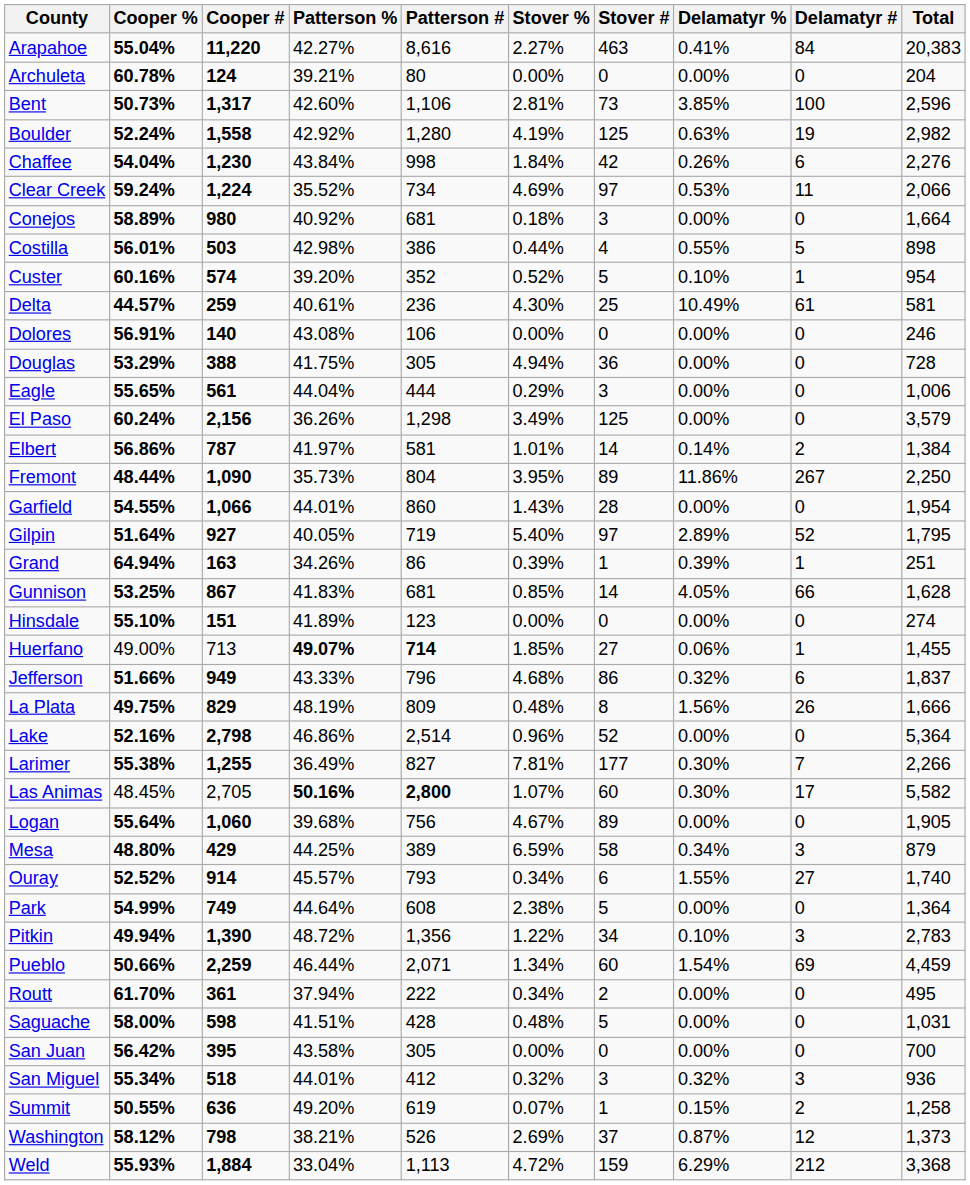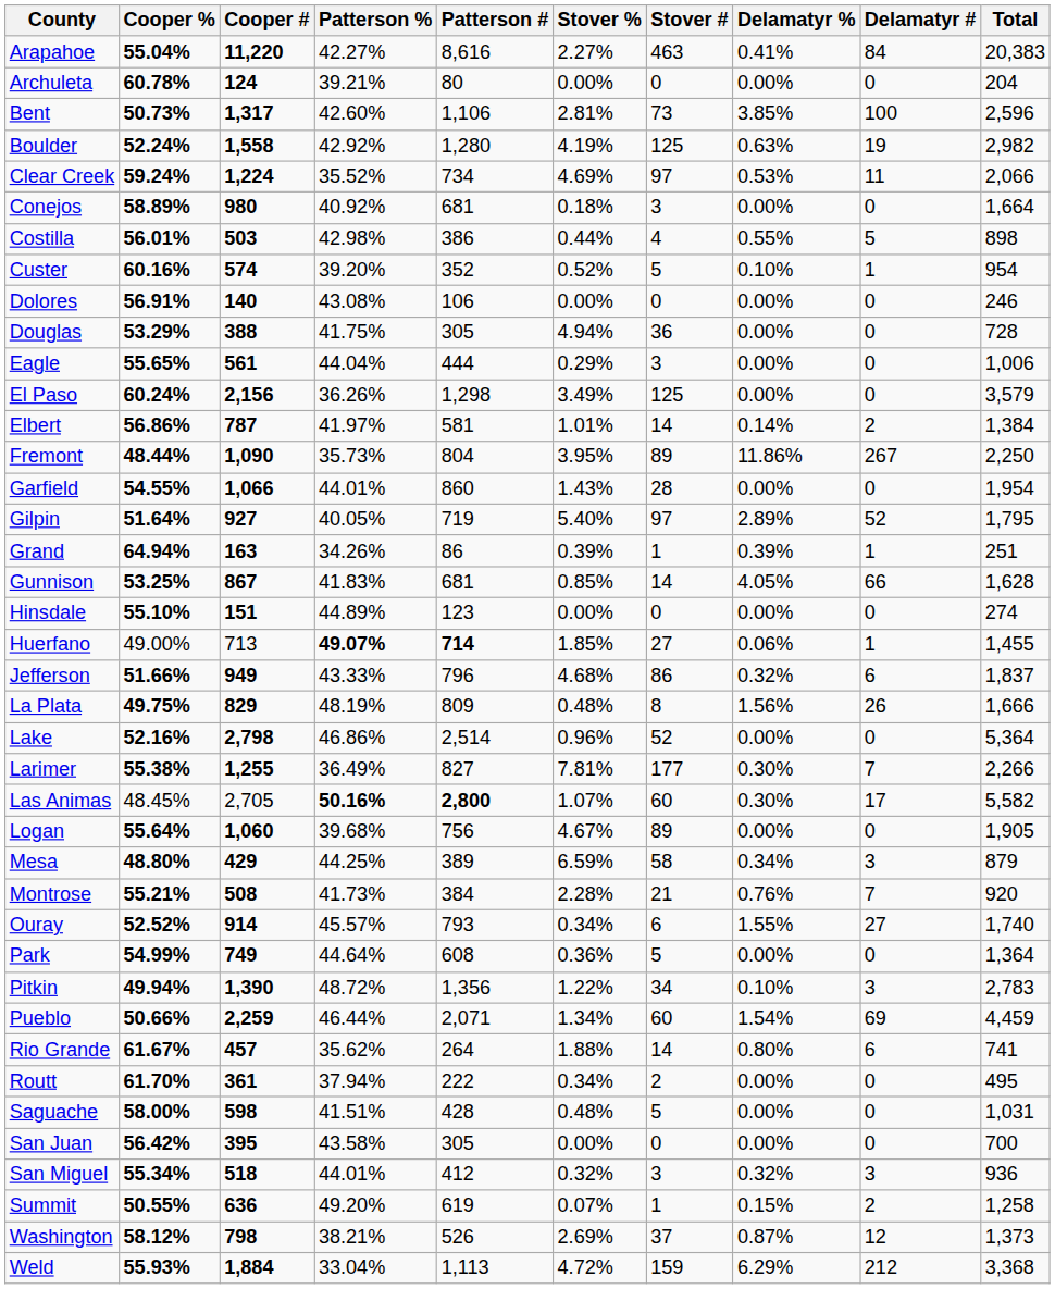 <table class="wikitable sortable">
 <tr>
 <th>County</th>
 <th>Cooper %</th>
 <th>Cooper #</th>
 <th>Patterson %</th>
 <th>Patterson #</th>
 <th>Stover %</th>
 <th>Stover #</th>
 <th>Delamatyr %</th>
 <th>Delamatyr #</th>
 <th>Total</th>
 </tr>
 <tr>
 <td><a href='#'>Arapahoe</a></td>
 <td><strong>55.04%</strong></td>
 <td><strong>11,220</strong></td>
 <td>42.27%</td>
 <td>8,616</td>
 <td>2.27%</td>
 <td>463</td>
 <td>0.41%</td>
 <td>84</td>
 <td>20,383</td>
 </tr>
 <tr>
 <td><a href='#'>Archuleta</a></td>
 <td><strong>60.78%</strong></td>
 <td><strong>124</strong></td>
 <td>39.21%</td>
 <td>80</td>
 <td>0.00%</td>
 <td>0</td>
 <td>0.00%</td>
 <td>0</td>
 <td>204</td>
 </tr>
 <tr>
 <td><a href='#'>Bent</a></td>
 <td><strong>50.73%</strong></td>
 <td><strong>1,317</strong></td>
 <td>42.60%</td>
 <td>1,106</td>
 <td>2.81%</td>
 <td>73</td>
 <td>3.85%</td>
 <td>100</td>
 <td>2,596</td>
 </tr>
 <tr>
 <td><a href='#'>Boulder</a></td>
 <td><strong>52.24%</strong></td>
 <td><strong>1,558</strong></td>
 <td>42.92%</td>
 <td>1,280</td>
 <td>4.19%</td>
 <td>125</td>
 <td>0.63%</td>
 <td>19</td>
 <td>2,982</td>
 </tr>
 <tr>
-<td><a href='#'>Chaffee</a></td>
-<td><strong>54.04%</strong></td>
-<td><strong>1,230</strong></td>
-<td>43.84%</td>
-<td>998</td>
-<td>1.84%</td>
-<td>42</td>
-<td>0.26%</td>
-<td>6</td>
-<td>2,276</td>
-</tr>
-<tr>
 <td><a href='#'>Clear Creek</a></td>
 <td><strong>59.24%</strong></td>
 <td><strong>1,224</strong></td>
 <td>35.52%</td>
 <td>734</td>
 <td>4.69%</td>
 <td>97</td>
 <td>0.53%</td>
 <td>11</td>
 <td>2,066</td>
 </tr>
 <tr>
 <td><a href='#'>Conejos</a></td>
 <td><strong>58.89%</strong></td>
 <td><strong>980</strong></td>
 <td>40.92%</td>
 <td>681</td>
 <td>0.18%</td>
 <td>3</td>
 <td>0.00%</td>
 <td>0</td>
 <td>1,664</td>
 </tr>
 <tr>
 <td><a href='#'>Costilla</a></td>
 <td><strong>56.01%</strong></td>
 <td><strong>503</strong></td>
 <td>42.98%</td>
 <td>386</td>
 <td>0.44%</td>
 <td>4</td>
 <td>0.55%</td>
 <td>5</td>
 <td>898</td>
 </tr>
 <tr>
 <td><a href='#'>Custer</a></td>
 <td><strong>60.16%</strong></td>
 <td><strong>574</strong></td>
 <td>39.20%</td>
 <td>352</td>
 <td>0.52%</td>
 <td>5</td>
 <td>0.10%</td>
 <td>1</td>
 <td>954</td>
-</tr>
-<tr>
-<td><a href='#'>Delta</a></td>
-<td><strong>44.57%</strong></td>
-<td><strong>259</strong></td>
-<td>40.61%</td>
-<td>236</td>
-<td>4.30%</td>
-<td>25</td>
-<td>10.49%</td>
-<td>61</td>
-<td>581</td>
 </tr>
 <tr>
 <td><a href='#'>Dolores</a></td>
 <td><strong>56.91%</strong></td>
 <td><strong>140</strong></td>
 <td>43.08%</td>
 <td>106</td>
 <td>0.00%</td>
 <td>0</td>
 <td>0.00%</td>
 <td>0</td>
 <td>246</td>
 </tr>
 <tr>
 <td><a href='#'>Douglas</a></td>
 <td><strong>53.29%</strong></td>
 <td><strong>388</strong></td>
 <td>41.75%</td>
 <td>305</td>
 <td>4.94%</td>
 <td>36</td>
 <td>0.00%</td>
 <td>0</td>
 <td>728</td>
 </tr>
 <tr>
 <td><a href='#'>Eagle</a></td>
 <td><strong>55.65%</strong></td>
 <td><strong>561</strong></td>
 <td>44.04%</td>
 <td>444</td>
 <td>0.29%</td>
 <td>3</td>
 <td>0.00%</td>
 <td>0</td>
 <td>1,006</td>
 </tr>
 <tr>
 <td><a href='#'>El Paso</a></td>
 <td><strong>60.24%</strong></td>
 <td><strong>2,156</strong></td>
 <td>36.26%</td>
 <td>1,298</td>
 <td>3.49%</td>
 <td>125</td>
 <td>0.00%</td>
 <td>0</td>
 <td>3,579</td>
 </tr>
 <tr>
 <td><a href='#'>Elbert</a></td>
 <td><strong>56.86%</strong></td>
 <td><strong>787</strong></td>
 <td>41.97%</td>
 <td>581</td>
 <td>1.01%</td>
 <td>14</td>
 <td>0.14%</td>
 <td>2</td>
 <td>1,384</td>
 </tr>
 <tr>
 <td><a href='#'>Fremont</a></td>
 <td><strong>48.44%</strong></td>
 <td><strong>1,090</strong></td>
 <td>35.73%</td>
 <td>804</td>
 <td>3.95%</td>
 <td>89</td>
 <td>11.86%</td>
 <td>267</td>
 <td>2,250</td>
 </tr>
 <tr>
 <td><a href='#'>Garfield</a></td>
 <td><strong>54.55%</strong></td>
 <td><strong>1,066</strong></td>
 <td>44.01%</td>
 <td>860</td>
 <td>1.43%</td>
 <td>28</td>
 <td>0.00%</td>
 <td>0</td>
 <td>1,954</td>
 </tr>
 <tr>
 <td><a href='#'>Gilpin</a></td>
 <td><strong>51.64%</strong></td>
 <td><strong>927</strong></td>
 <td>40.05%</td>
 <td>719</td>
 <td>5.40%</td>
 <td>97</td>
 <td>2.89%</td>
 <td>52</td>
 <td>1,795</td>
 </tr>
 <tr>
 <td><a href='#'>Grand</a></td>
 <td><strong>64.94%</strong></td>
 <td><strong>163</strong></td>
 <td>34.26%</td>
 <td>86</td>
 <td>0.39%</td>
 <td>1</td>
 <td>0.39%</td>
 <td>1</td>
 <td>251</td>
 </tr>
 <tr>
 <td><a href='#'>Gunnison</a></td>
 <td><strong>53.25%</strong></td>
 <td><strong>867</strong></td>
 <td>41.83%</td>
 <td>681</td>
 <td>0.85%</td>
 <td>14</td>
 <td>4.05%</td>
 <td>66</td>
 <td>1,628</td>
 </tr>
 <tr>
 <td><a href='#'>Hinsdale</a></td>
 <td><strong>55.10%</strong></td>
 <td><strong>151</strong></td>
-<td>41.89%</td>
+<td>44.89%</td>
 <td>123</td>
 <td>0.00%</td>
 <td>0</td>
 <td>0.00%</td>
 <td>0</td>
 <td>274</td>
 </tr>
 <tr>
 <td><a href='#'>Huerfano</a></td>
 <td>49.00%</td>
 <td>713</td>
 <td><strong>49.07%</strong></td>
 <td><strong>714</strong></td>
 <td>1.85%</td>
 <td>27</td>
 <td>0.06%</td>
 <td>1</td>
 <td>1,455</td>
 </tr>
 <tr>
 <td><a href='#'>Jefferson</a></td>
 <td><strong>51.66%</strong></td>
 <td><strong>949</strong></td>
 <td>43.33%</td>
 <td>796</td>
 <td>4.68%</td>
 <td>86</td>
 <td>0.32%</td>
 <td>6</td>
 <td>1,837</td>
 </tr>
 <tr>
 <td><a href='#'>La Plata</a></td>
 <td><strong>49.75%</strong></td>
 <td><strong>829</strong></td>
 <td>48.19%</td>
 <td>809</td>
 <td>0.48%</td>
 <td>8</td>
 <td>1.56%</td>
 <td>26</td>
 <td>1,666</td>
 </tr>
 <tr>
 <td><a href='#'>Lake</a></td>
 <td><strong>52.16%</strong></td>
 <td><strong>2,798</strong></td>
 <td>46.86%</td>
 <td>2,514</td>
 <td>0.96%</td>
 <td>52</td>
 <td>0.00%</td>
 <td>0</td>
 <td>5,364</td>
 </tr>
 <tr>
 <td><a href='#'>Larimer</a></td>
 <td><strong>55.38%</strong></td>
 <td><strong>1,255</strong></td>
 <td>36.49%</td>
 <td>827</td>
 <td>7.81%</td>
 <td>177</td>
 <td>0.30%</td>
 <td>7</td>
 <td>2,266</td>
 </tr>
 <tr>
 <td><a href='#'>Las Animas</a></td>
 <td>48.45%</td>
 <td>2,705</td>
 <td><strong>50.16%</strong></td>
 <td><strong>2,800</strong></td>
 <td>1.07%</td>
 <td>60</td>
 <td>0.30%</td>
 <td>17</td>
 <td>5,582</td>
 </tr>
 <tr>
 <td><a href='#'>Logan</a></td>
 <td><strong>55.64%</strong></td>
 <td><strong>1,060</strong></td>
 <td>39.68%</td>
 <td>756</td>
 <td>4.67%</td>
 <td>89</td>
 <td>0.00%</td>
 <td>0</td>
 <td>1,905</td>
 </tr>
 <tr>
 <td><a href='#'>Mesa</a></td>
 <td><strong>48.80%</strong></td>
 <td><strong>429</strong></td>
 <td>44.25%</td>
 <td>389</td>
 <td>6.59%</td>
 <td>58</td>
 <td>0.34%</td>
 <td>3</td>
 <td>879</td>
 </tr>
 <tr>
+<td><a href='#'>Montrose</a></td>
+<td><strong>55.21%</strong></td>
+<td><strong>508</strong></td>
+<td>41.73%</td>
+<td>384</td>
+<td>2.28%</td>
+<td>21</td>
+<td>0.76%</td>
+<td>7</td>
+<td>920</td>
+</tr>
+<tr>
 <td><a href='#'>Ouray</a></td>
 <td><strong>52.52%</strong></td>
 <td><strong>914</strong></td>
 <td>45.57%</td>
 <td>793</td>
 <td>0.34%</td>
 <td>6</td>
 <td>1.55%</td>
 <td>27</td>
 <td>1,740</td>
 </tr>
 <tr>
 <td><a href='#'>Park</a></td>
 <td><strong>54.99%</strong></td>
 <td><strong>749</strong></td>
 <td>44.64%</td>
 <td>608</td>
-<td>2.38%</td>
+<td>0.36%</td>
 <td>5</td>
 <td>0.00%</td>
 <td>0</td>
 <td>1,364</td>
 </tr>
 <tr>
 <td><a href='#'>Pitkin</a></td>
 <td><strong>49.94%</strong></td>
 <td><strong>1,390</strong></td>
 <td>48.72%</td>
 <td>1,356</td>
 <td>1.22%</td>
 <td>34</td>
 <td>0.10%</td>
 <td>3</td>
 <td>2,783</td>
 </tr>
 <tr>
 <td><a href='#'>Pueblo</a></td>
 <td><strong>50.66%</strong></td>
 <td><strong>2,259</strong></td>
 <td>46.44%</td>
 <td>2,071</td>
 <td>1.34%</td>
 <td>60</td>
 <td>1.54%</td>
 <td>69</td>
 <td>4,459</td>
+</tr>
+<tr>
+<td><a href='#'>Rio Grande</a></td>
+<td><strong>61.67%</strong></td>
+<td><strong>457</strong></td>
+<td>35.62%</td>
+<td>264</td>
+<td>1.88%</td>
+<td>14</td>
+<td>0.80%</td>
+<td>6</td>
+<td>741</td>
 </tr>
 <tr>
 <td><a href='#'>Routt</a></td>
 <td><strong>61.70%</strong></td>
 <td><strong>361</strong></td>
 <td>37.94%</td>
 <td>222</td>
 <td>0.34%</td>
 <td>2</td>
 <td>0.00%</td>
 <td>0</td>
 <td>495</td>
 </tr>
 <tr>
 <td><a href='#'>Saguache</a></td>
 <td><strong>58.00%</strong></td>
 <td><strong>598</strong></td>
 <td>41.51%</td>
 <td>428</td>
 <td>0.48%</td>
 <td>5</td>
 <td>0.00%</td>
 <td>0</td>
 <td>1,031</td>
 </tr>
 <tr>
 <td><a href='#'>San Juan</a></td>
 <td><strong>56.42%</strong></td>
 <td><strong>395</strong></td>
 <td>43.58%</td>
 <td>305</td>
 <td>0.00%</td>
 <td>0</td>
 <td>0.00%</td>
 <td>0</td>
 <td>700</td>
 </tr>
 <tr>
 <td><a href='#'>San Miguel</a></td>
 <td><strong>55.34%</strong></td>
 <td><strong>518</strong></td>
 <td>44.01%</td>
 <td>412</td>
 <td>0.32%</td>
 <td>3</td>
 <td>0.32%</td>
 <td>3</td>
 <td>936</td>
 </tr>
 <tr>
 <td><a href='#'>Summit</a></td>
 <td><strong>50.55%</strong></td>
 <td><strong>636</strong></td>
 <td>49.20%</td>
 <td>619</td>
 <td>0.07%</td>
 <td>1</td>
 <td>0.15%</td>
 <td>2</td>
 <td>1,258</td>
 </tr>
 <tr>
 <td><a href='#'>Washington</a></td>
 <td><strong>58.12%</strong></td>
 <td><strong>798</strong></td>
 <td>38.21%</td>
 <td>526</td>
 <td>2.69%</td>
 <td>37</td>
 <td>0.87%</td>
 <td>12</td>
 <td>1,373</td>
 </tr>
 <tr>
 <td><a href='#'>Weld</a></td>
 <td><strong>55.93%</strong></td>
 <td><strong>1,884</strong></td>
 <td>33.04%</td>
 <td>1,113</td>
 <td>4.72%</td>
 <td>159</td>
 <td>6.29%</td>
 <td>212</td>
 <td>3,368</td>
 </tr>
 </table>
